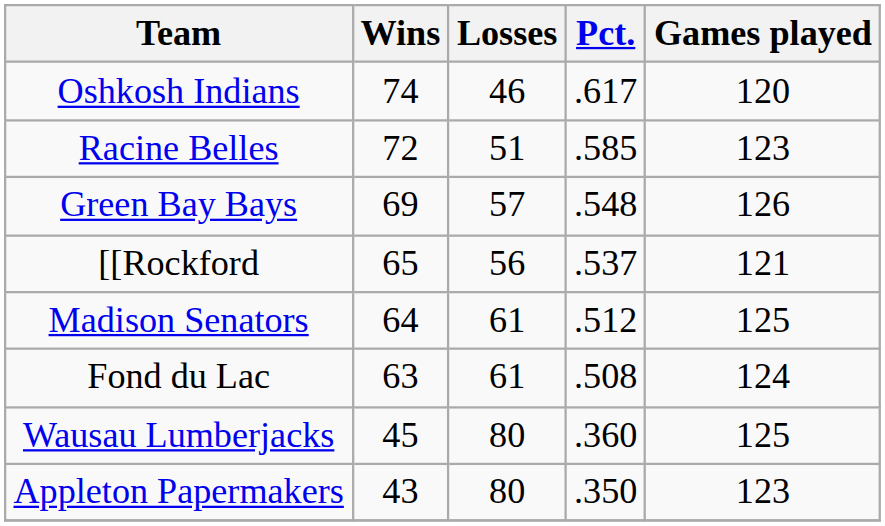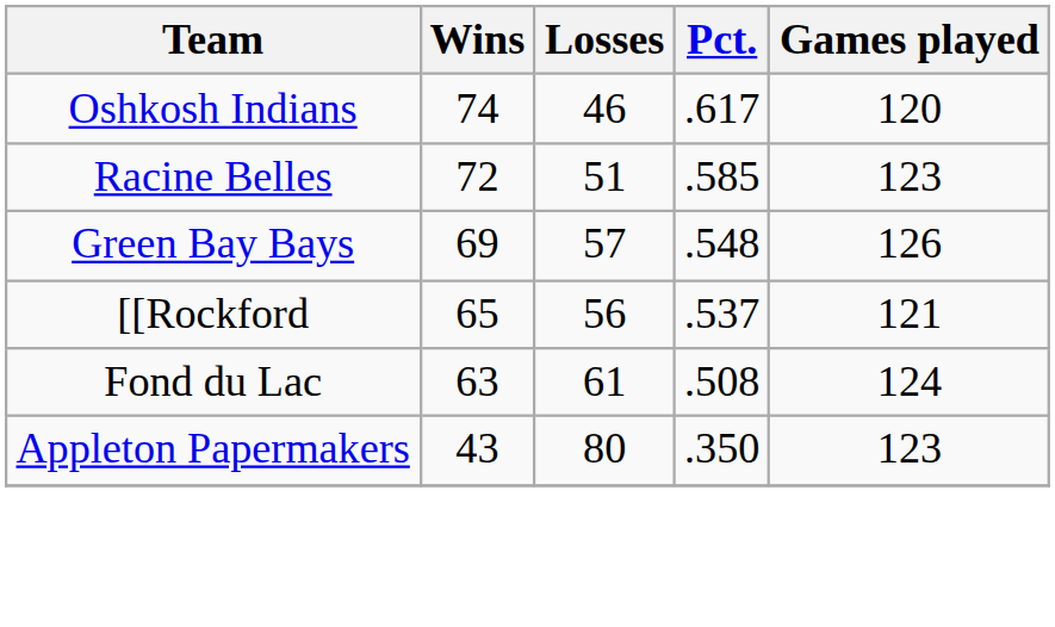 <table class="sortable wikitable" style="text-align:center">
 <tr>
 <th>Team</th>
 <th>Wins</th>
 <th>Losses</th>
 <th><a href='#'>Pct.</a></th>
 <th>Games played</th>
 </tr>
 <tr>
 <td><a href='#'>Oshkosh Indians</a></td>
 <td>74</td>
 <td>46</td>
 <td>.617</td>
 <td>120</td>
 </tr>
 <tr>
 <td><a href='#'>Racine Belles</a></td>
 <td>72</td>
 <td>51</td>
 <td>.585</td>
 <td>123</td>
 </tr>
 <tr>
 <td><a href='#'>Green Bay Bays</a></td>
 <td>69</td>
 <td>57</td>
 <td>.548</td>
 <td>126</td>
 </tr>
 <tr>
 <td>[[Rockford</td>
 <td>65</td>
 <td>56</td>
 <td>.537</td>
 <td>121</td>
 </tr>
 <tr>
-<td><a href='#'>Madison Senators</a></td>
-<td>64</td>
-<td>61</td>
-<td>.512</td>
-<td>125</td>
-</tr>
-<tr>
 <td>Fond du Lac</td>
 <td>63</td>
 <td>61</td>
 <td>.508</td>
 <td>124</td>
-</tr>
-<tr>
-<td><a href='#'>Wausau Lumberjacks</a></td>
-<td>45</td>
-<td>80</td>
-<td>.360</td>
-<td>125</td>
 </tr>
 <tr>
 <td><a href='#'>Appleton Papermakers</a></td>
 <td>43</td>
 <td>80</td>
 <td>.350</td>
 <td>123</td>
 </tr>
 <tr>
 </tr>
 </table>
